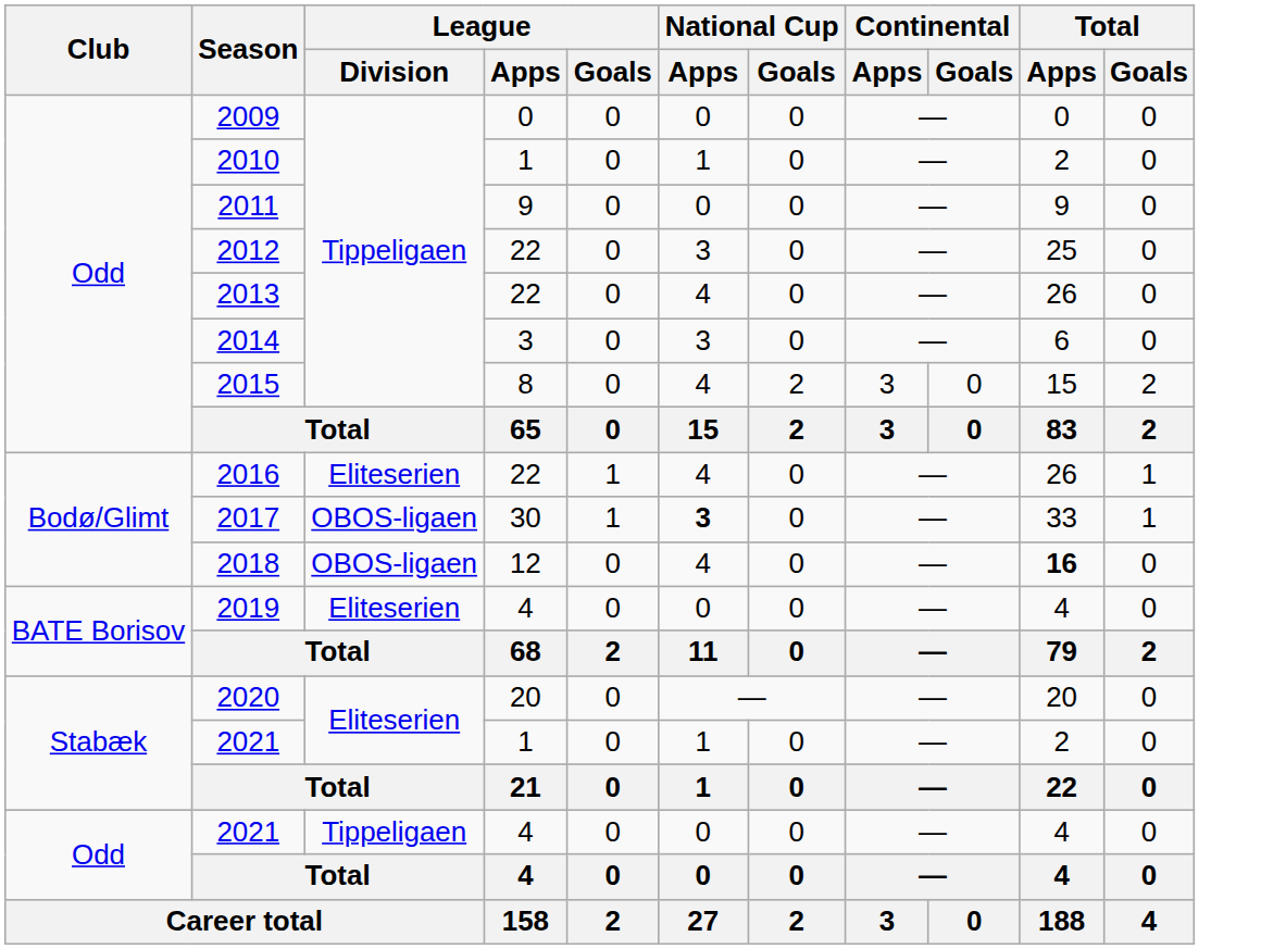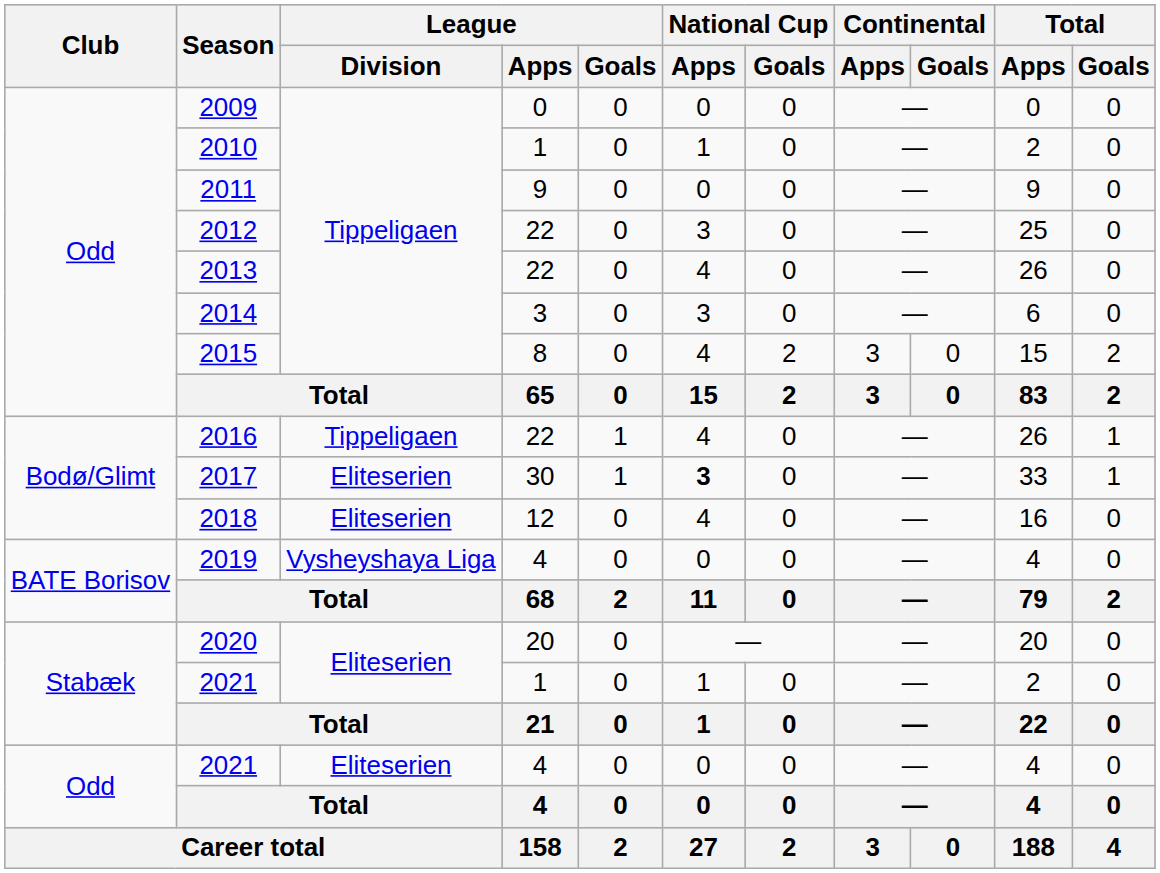 <table class="wikitable" style="text-align: center;">
 <tr>
 <th rowspan="2">Club</th>
 <th rowspan="2">Season</th>
 <th colspan="3">League</th>
 <th colspan="2">National Cup</th>
 <th colspan="2">Continental</th>
 <th colspan="2">Total</th>
 </tr>
 <tr>
 <th>Division</th>
 <th>Apps</th>
 <th>Goals</th>
 <th>Apps</th>
 <th>Goals</th>
 <th>Apps</th>
 <th>Goals</th>
 <th>Apps</th>
 <th>Goals</th>
 </tr>
 <tr>
 <td rowspan="8"><a href='#'>Odd</a></td>
 <td><a href='#'>2009</a></td>
 <td rowspan="7"><a href='#'>Tippeligaen</a></td>
 <td>0</td>
 <td>0</td>
 <td>0</td>
 <td>0</td>
 <td colspan="2">—</td>
 <td>0</td>
 <td>0</td>
 </tr>
 <tr>
 <td><a href='#'>2010</a></td>
 <td>1</td>
 <td>0</td>
 <td>1</td>
 <td>0</td>
 <td colspan="2">—</td>
 <td>2</td>
 <td>0</td>
 </tr>
 <tr>
 <td><a href='#'>2011</a></td>
 <td>9</td>
 <td>0</td>
 <td>0</td>
 <td>0</td>
 <td colspan="2">—</td>
 <td>9</td>
 <td>0</td>
 </tr>
 <tr>
 <td><a href='#'>2012</a></td>
 <td>22</td>
 <td>0</td>
 <td>3</td>
 <td>0</td>
 <td colspan="2">—</td>
 <td>25</td>
 <td>0</td>
 </tr>
 <tr>
 <td><a href='#'>2013</a></td>
 <td>22</td>
 <td>0</td>
 <td>4</td>
 <td>0</td>
 <td colspan="2">—</td>
 <td>26</td>
 <td>0</td>
 </tr>
 <tr>
 <td><a href='#'>2014</a></td>
 <td>3</td>
 <td>0</td>
 <td>3</td>
 <td>0</td>
 <td colspan="2">—</td>
 <td>6</td>
 <td>0</td>
 </tr>
 <tr>
 <td><a href='#'>2015</a></td>
 <td>8</td>
 <td>0</td>
 <td>4</td>
 <td>2</td>
 <td>3</td>
 <td>0</td>
 <td>15</td>
 <td>2</td>
 </tr>
 <tr>
 <th colspan="2">Total</th>
 <th>65</th>
 <th>0</th>
 <th>15</th>
 <th>2</th>
 <th>3</th>
 <th>0</th>
 <th>83</th>
 <th>2</th>
 </tr>
 <tr>
 <td rowspan="3"><a href='#'>Bodø/Glimt</a></td>
 <td><a href='#'>2016</a></td>
-<td rowspan="1"><a href='#'>Eliteserien</a></td>
+<td rowspan="1"><a href='#'>Tippeligaen</a></td>
 <td>22</td>
 <td>1</td>
 <td>4</td>
 <td>0</td>
 <td colspan="2">—</td>
 <td>26</td>
 <td>1</td>
 </tr>
 <tr>
 <td><a href='#'>2017</a></td>
-<td rowspan="1"><a href='#'>OBOS-ligaen</a></td>
+<td rowspan="1"><a href='#'>Eliteserien</a></td>
 <td>30</td>
 <td>1</td>
 <td><strong>3</strong></td>
 <td>0</td>
 <td colspan="2">—</td>
 <td>33</td>
 <td>1</td>
 </tr>
 <tr>
 <td><a href='#'>2018</a></td>
-<td rowspan="1"><a href='#'>OBOS-ligaen</a></td>
+<td rowspan="1"><a href='#'>Eliteserien</a></td>
 <td>12</td>
 <td>0</td>
 <td>4</td>
 <td>0</td>
 <td colspan="2">—</td>
-<td><strong>16</strong></td>
+<td>16</td>
 <td>0</td>
 </tr>
 <tr>
 <td rowspan="2"><a href='#'>BATE Borisov</a></td>
 <td><a href='#'>2019</a></td>
-<td rowspan="1"><a href='#'>Eliteserien</a></td>
+<td rowspan="1"><a href='#'>Vysheyshaya Liga</a></td>
 <td>4</td>
 <td>0</td>
 <td>0</td>
 <td>0</td>
 <td colspan="2">—</td>
 <td>4</td>
 <td>0</td>
 </tr>
 <tr>
 <th colspan="2">Total</th>
 <th>68</th>
 <th>2</th>
 <th>11</th>
 <th>0</th>
 <th colspan="2">—</th>
 <th>79</th>
 <th>2</th>
 </tr>
 <tr>
 <td rowspan="3"><a href='#'>Stabæk</a></td>
 <td><a href='#'>2020</a></td>
 <td rowspan="2"><a href='#'>Eliteserien</a></td>
 <td>20</td>
 <td>0</td>
 <td colspan="2">—</td>
 <td colspan="2">—</td>
 <td>20</td>
 <td>0</td>
 </tr>
 <tr>
 <td><a href='#'>2021</a></td>
 <td>1</td>
 <td>0</td>
 <td>1</td>
 <td>0</td>
 <td colspan="2">—</td>
 <td>2</td>
 <td>0</td>
 </tr>
 <tr>
 <th colspan="2">Total</th>
 <th>21</th>
 <th>0</th>
 <th>1</th>
 <th>0</th>
 <th colspan="2">—</th>
 <th>22</th>
 <th>0</th>
 </tr>
 <tr>
 <td rowspan="2"><a href='#'>Odd</a></td>
 <td><a href='#'>2021</a></td>
-<td rowspan="1"><a href='#'>Tippeligaen</a></td>
+<td rowspan="1"><a href='#'>Eliteserien</a></td>
 <td>4</td>
 <td>0</td>
 <td>0</td>
 <td>0</td>
 <td colspan="2">—</td>
 <td>4</td>
 <td>0</td>
 </tr>
 <tr>
 <th colspan="2">Total</th>
 <th>4</th>
 <th>0</th>
 <th>0</th>
 <th>0</th>
 <th colspan="2">—</th>
 <th>4</th>
 <th>0</th>
 </tr>
 <tr>
 <th colspan="3">Career total</th>
 <th>158</th>
 <th>2</th>
 <th>27</th>
 <th>2</th>
 <th>3</th>
 <th>0</th>
 <th>188</th>
 <th>4</th>
 </tr>
 </table>
